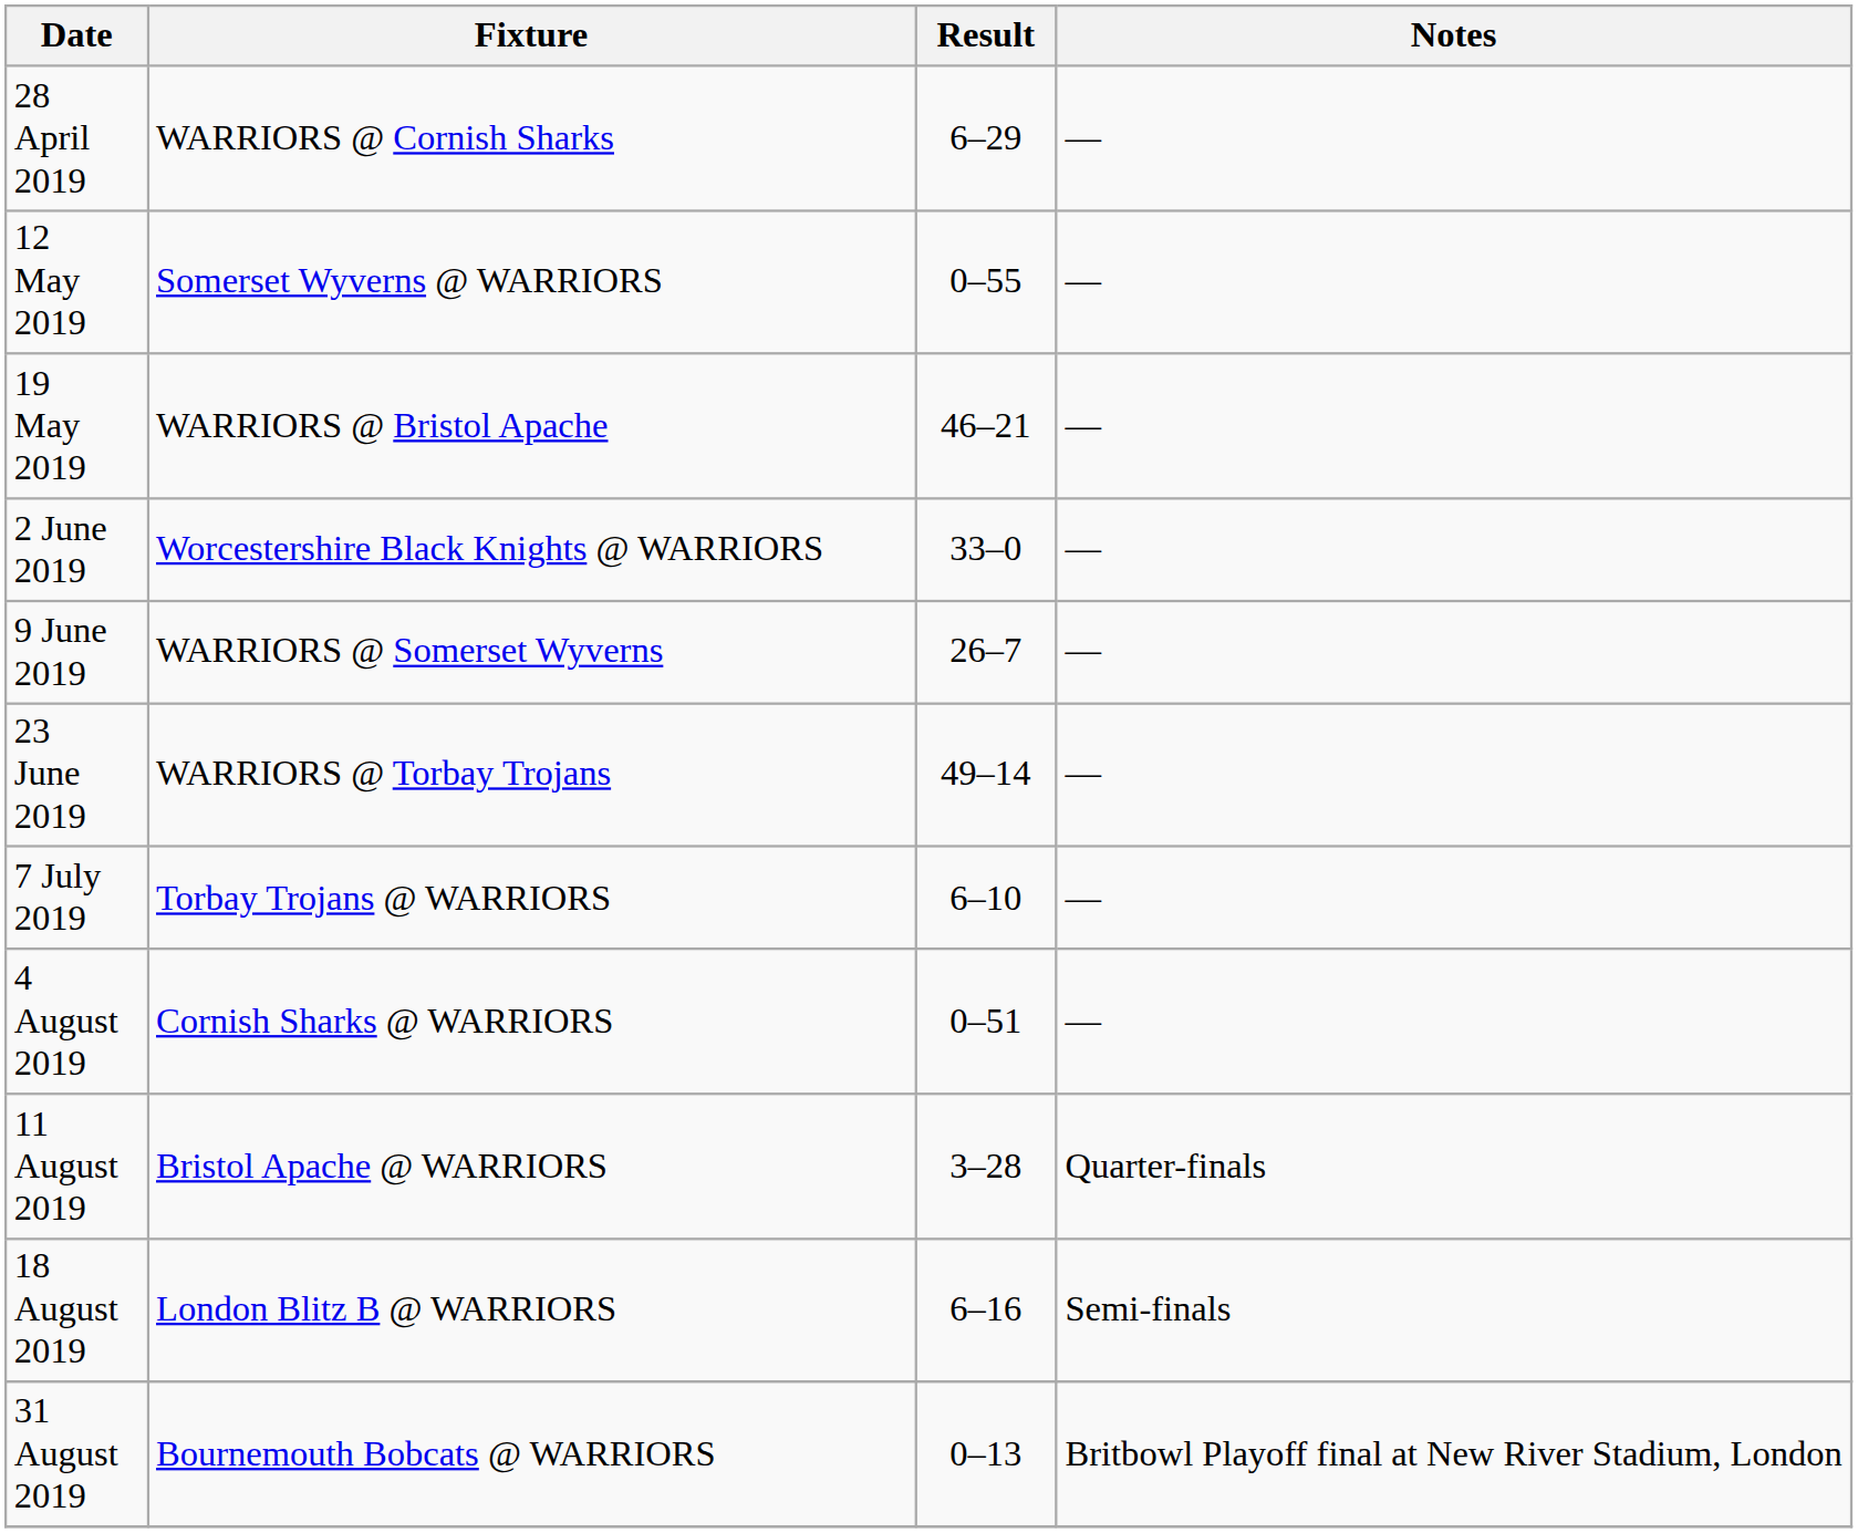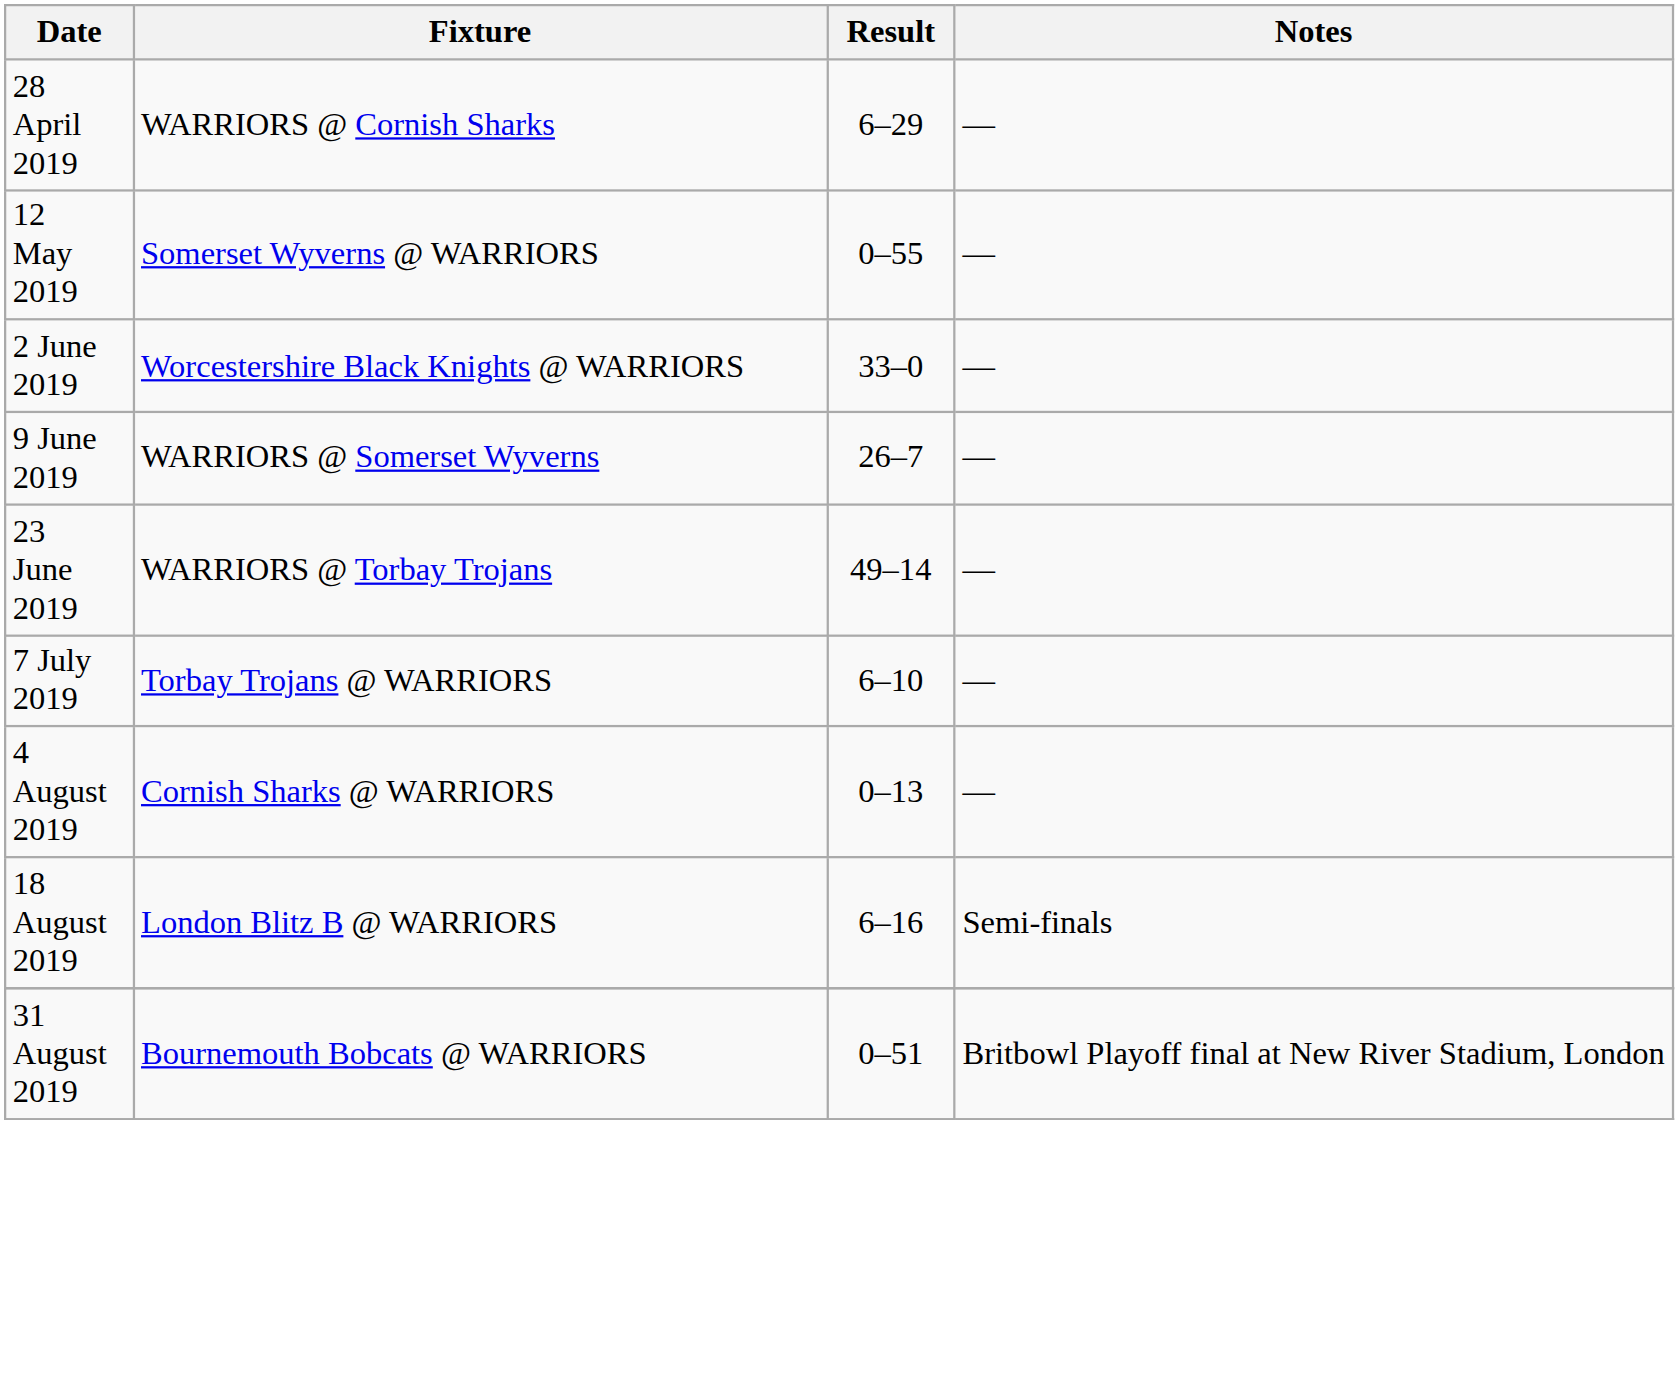 <table class="wikitable" style="font-size: 90%;">
 <tr>
 <th width="50">Date</th>
 <th width="300">Fixture</th>
 <th width="50">Result</th>
 <th>Notes</th>
 </tr>
 <tr>
 <td style="padding-right:10px;">28 April 2019</td>
 <td align="left">WARRIORS @ <a href='#'>Cornish Sharks</a></td>
 <td align="center">6–29</td>
 <td>—</td>
 </tr>
 <tr>
 <td style="padding-right:10px;">12 May 2019</td>
 <td align="left"><a href='#'>Somerset Wyverns</a>  @ WARRIORS</td>
 <td align="center">0–55</td>
-<td>—</td>
-</tr>
-<tr>
-<td style="padding-right:10px;">19 May 2019</td>
-<td align="left">WARRIORS @ <a href='#'>Bristol Apache</a></td>
-<td align="center">46–21</td>
 <td>—</td>
 </tr>
 <tr>
 <td style="padding-right:10px;">2 June 2019</td>
 <td align="left"><a href='#'>Worcestershire Black Knights</a> @ WARRIORS</td>
 <td align="center">33–0</td>
 <td>—</td>
 </tr>
 <tr>
 <td style="padding-right:10px;">9 June 2019</td>
 <td align="left">WARRIORS @ <a href='#'>Somerset Wyverns</a></td>
 <td align="center">26–7</td>
 <td>—</td>
 </tr>
 <tr>
 <td style="padding-right:10px;">23 June 2019</td>
 <td align="left">WARRIORS @ <a href='#'>Torbay Trojans</a></td>
 <td align="center">49–14</td>
 <td>—</td>
 </tr>
 <tr>
 <td style="padding-right:10px;">7 July 2019</td>
 <td align="left"><a href='#'>Torbay Trojans</a>  @ WARRIORS</td>
 <td align="center">6–10</td>
 <td>—</td>
 </tr>
 <tr>
 <td style="padding-right:10px;">4 August 2019</td>
 <td align="left"><a href='#'>Cornish Sharks</a>  @ WARRIORS</td>
-<td align="center">0–51</td>
+<td align="center">0–13</td>
 <td>—</td>
-</tr>
-<tr>
-<td style="padding-right:10px;">11 August 2019</td>
-<td align="left"><a href='#'>Bristol Apache</a>  @ WARRIORS</td>
-<td align="center">3–28</td>
-<td>Quarter-finals</td>
 </tr>
 <tr>
 <td style="padding-right:10px;">18 August 2019</td>
 <td align="left"><a href='#'>London Blitz B</a>  @ WARRIORS</td>
 <td align="center">6–16</td>
 <td>Semi-finals</td>
 </tr>
 <tr>
 </tr>
 <tr>
 <td style="padding-right:10px;">31 August 2019</td>
 <td align="left"><a href='#'>Bournemouth Bobcats</a>  @ WARRIORS</td>
-<td align="center">0–13</td>
+<td align="center">0–51</td>
 <td>Britbowl Playoff final at New River Stadium, London</td>
 </tr>
 <tr>
 </tr>
 </table>
